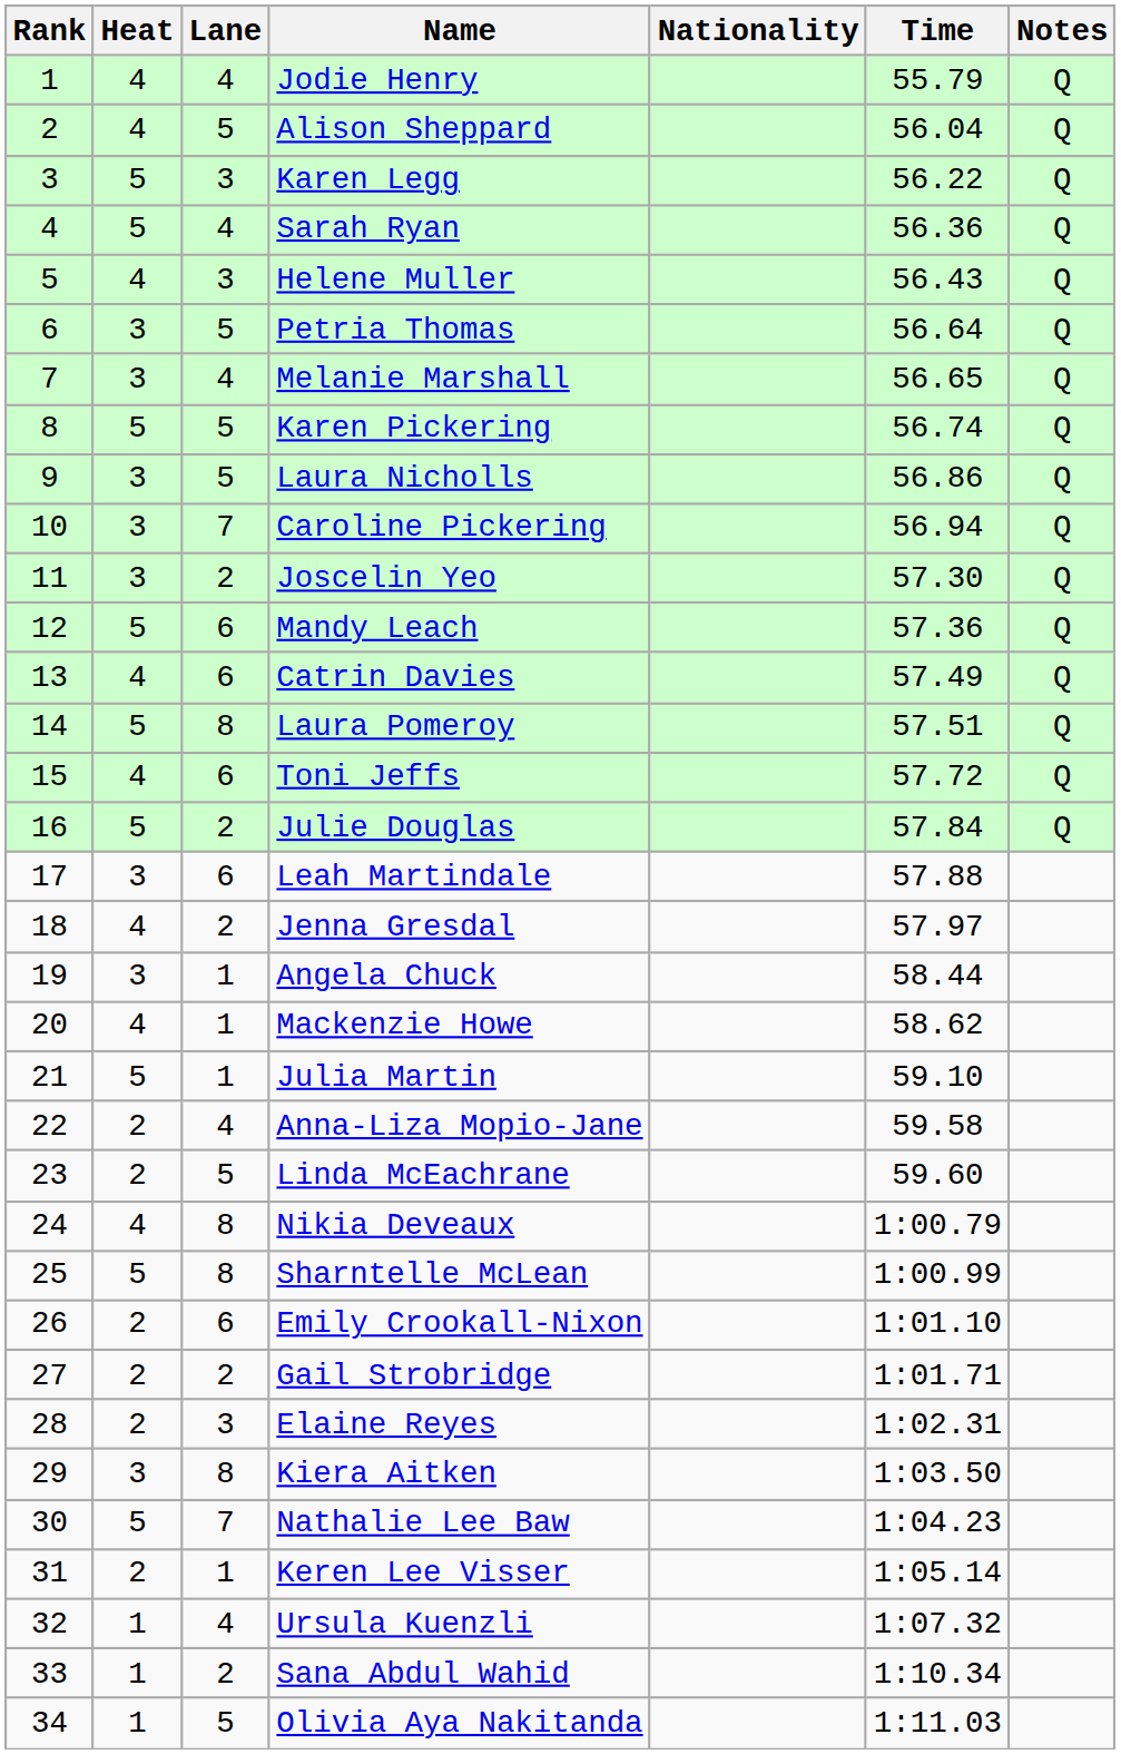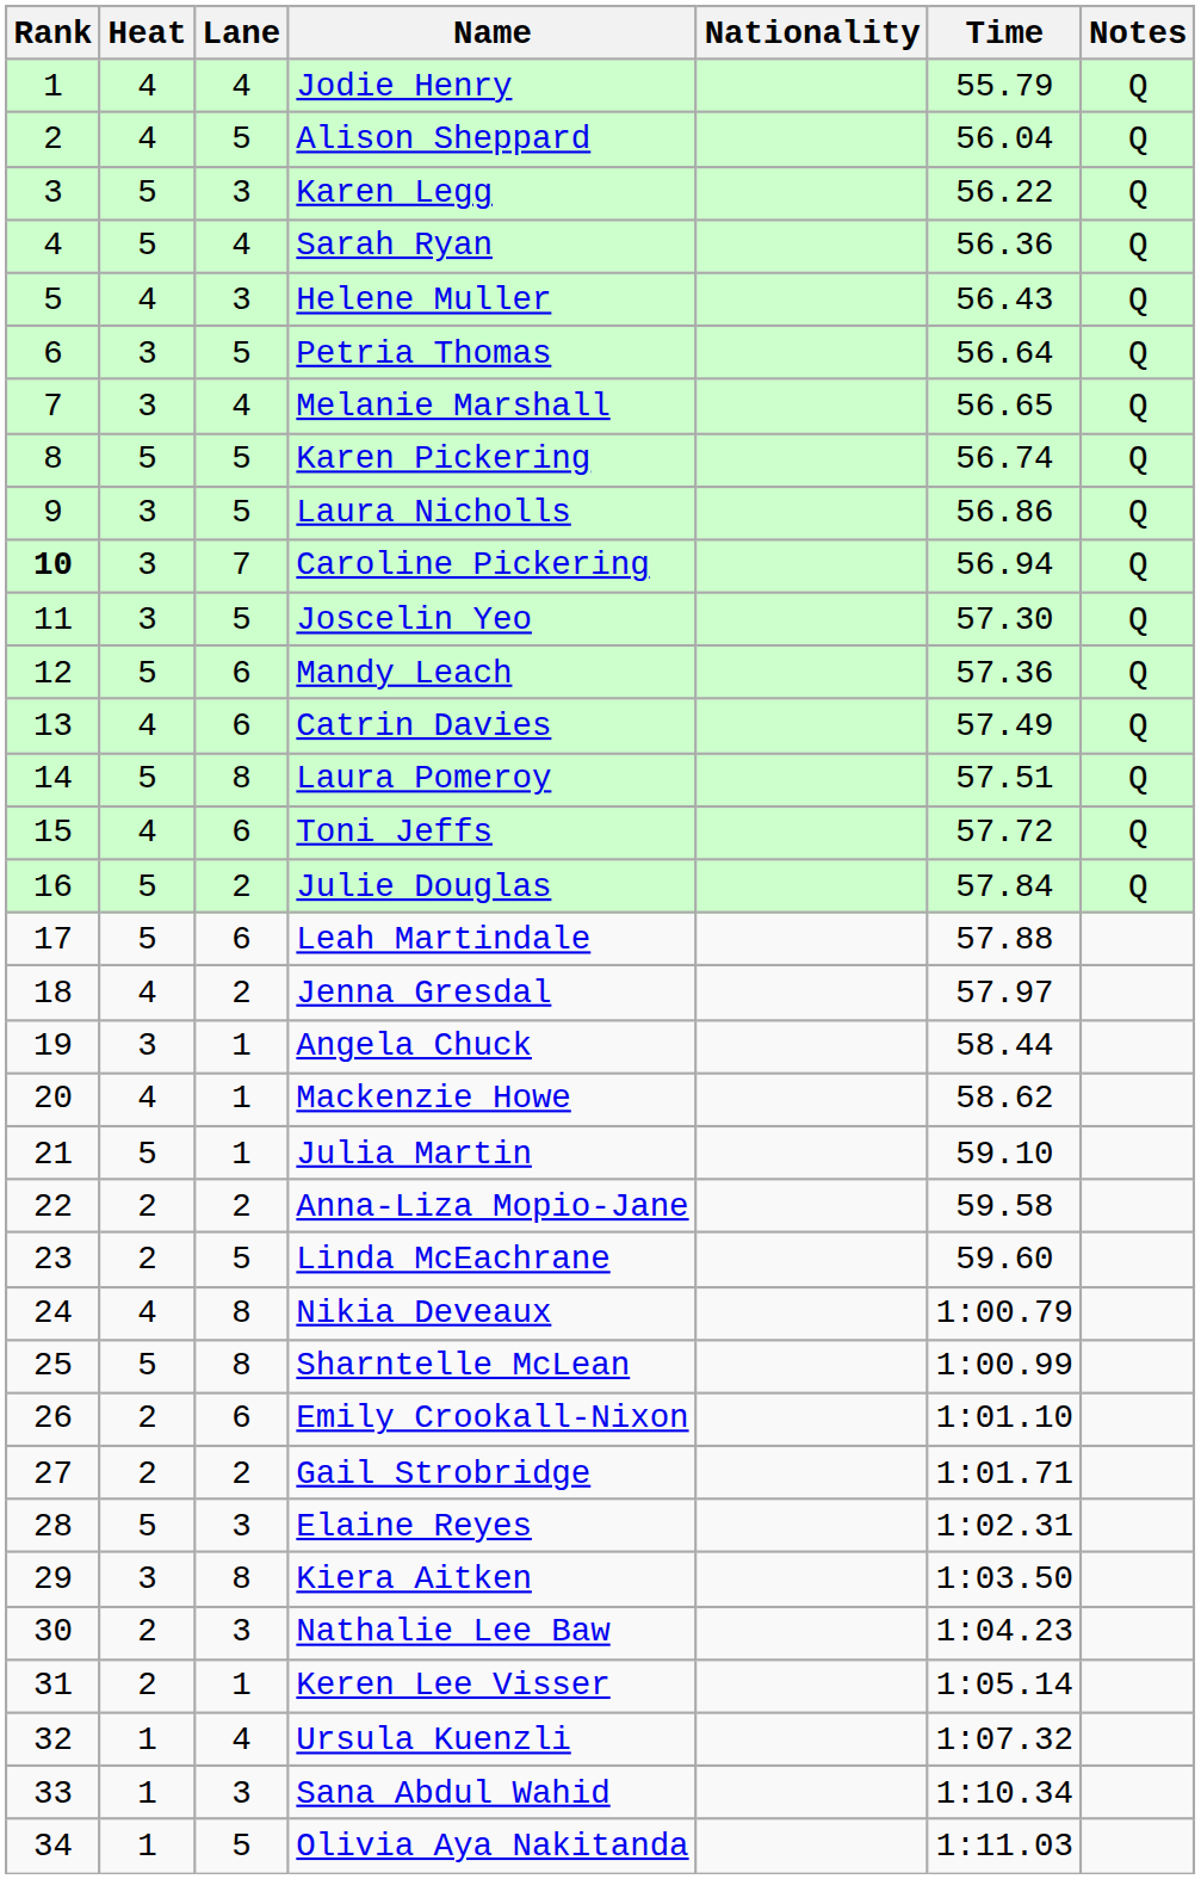 <table class="wikitable sortable" style="text-align:center">
 <tr>
 <th>Rank</th>
 <th>Heat</th>
 <th>Lane</th>
 <th>Name</th>
 <th>Nationality</th>
 <th>Time</th>
 <th>Notes</th>
 </tr>
 <tr bgcolor=ccffcc>
 <td>1</td>
 <td>4</td>
 <td>4</td>
 <td align=left><a href='#'>Jodie Henry</a></td>
 <td align=left></td>
 <td>55.79</td>
 <td>Q</td>
 </tr>
 <tr bgcolor=ccffcc>
 <td>2</td>
 <td>4</td>
 <td>5</td>
 <td align=left><a href='#'>Alison Sheppard</a></td>
 <td align=left></td>
 <td>56.04</td>
 <td>Q</td>
 </tr>
 <tr bgcolor=ccffcc>
 <td>3</td>
 <td>5</td>
 <td>3</td>
 <td align=left><a href='#'>Karen Legg</a></td>
 <td align=left></td>
 <td>56.22</td>
 <td>Q</td>
 </tr>
 <tr bgcolor=ccffcc>
 <td>4</td>
 <td>5</td>
 <td>4</td>
 <td align=left><a href='#'>Sarah Ryan</a></td>
 <td align=left></td>
 <td>56.36</td>
 <td>Q</td>
 </tr>
 <tr bgcolor=ccffcc>
 <td>5</td>
 <td>4</td>
 <td>3</td>
 <td align=left><a href='#'>Helene Muller</a></td>
 <td align=left></td>
 <td>56.43</td>
 <td>Q</td>
 </tr>
 <tr bgcolor=ccffcc>
 <td>6</td>
 <td>3</td>
 <td>5</td>
 <td align=left><a href='#'>Petria Thomas</a></td>
 <td align=left></td>
 <td>56.64</td>
 <td>Q</td>
 </tr>
 <tr bgcolor=ccffcc>
 <td>7</td>
 <td>3</td>
 <td>4</td>
 <td align=left><a href='#'>Melanie Marshall</a></td>
 <td align=left></td>
 <td>56.65</td>
 <td>Q</td>
 </tr>
 <tr bgcolor=ccffcc>
 <td>8</td>
 <td>5</td>
 <td>5</td>
 <td align=left><a href='#'>Karen Pickering</a></td>
 <td align=left></td>
 <td>56.74</td>
 <td>Q</td>
 </tr>
 <tr bgcolor=ccffcc>
 <td>9</td>
 <td>3</td>
 <td>5</td>
 <td align=left><a href='#'>Laura Nicholls</a></td>
 <td align=left></td>
 <td>56.86</td>
 <td>Q</td>
 </tr>
 <tr bgcolor=ccffcc>
-<td>10</td>
+<td><strong>10</strong></td>
 <td>3</td>
 <td>7</td>
 <td align=left><a href='#'>Caroline Pickering</a></td>
 <td align=left></td>
 <td>56.94</td>
 <td>Q</td>
 </tr>
 <tr bgcolor=ccffcc>
 <td>11</td>
 <td>3</td>
-<td>2</td>
+<td>5</td>
 <td align=left><a href='#'>Joscelin Yeo</a></td>
 <td align=left></td>
 <td>57.30</td>
 <td>Q</td>
 </tr>
 <tr bgcolor=ccffcc>
 <td>12</td>
 <td>5</td>
 <td>6</td>
 <td align=left><a href='#'>Mandy Leach</a></td>
 <td align=left></td>
 <td>57.36</td>
 <td>Q</td>
 </tr>
 <tr bgcolor=ccffcc>
 <td>13</td>
 <td>4</td>
 <td>6</td>
 <td align=left><a href='#'>Catrin Davies</a></td>
 <td align=left></td>
 <td>57.49</td>
 <td>Q</td>
 </tr>
 <tr bgcolor=ccffcc>
 <td>14</td>
 <td>5</td>
 <td>8</td>
 <td align=left><a href='#'>Laura Pomeroy</a></td>
 <td align=left></td>
 <td>57.51</td>
 <td>Q</td>
 </tr>
 <tr bgcolor=ccffcc>
 <td>15</td>
 <td>4</td>
 <td>6</td>
 <td align=left><a href='#'>Toni Jeffs</a></td>
 <td align=left></td>
 <td>57.72</td>
 <td>Q</td>
 </tr>
 <tr bgcolor=ccffcc>
 <td>16</td>
 <td>5</td>
 <td>2</td>
 <td align=left><a href='#'>Julie Douglas</a></td>
 <td align=left></td>
 <td>57.84</td>
 <td>Q</td>
 </tr>
 <tr>
 <td>17</td>
-<td>3</td>
+<td>5</td>
 <td>6</td>
 <td align=left><a href='#'>Leah Martindale</a></td>
 <td align=left></td>
 <td>57.88</td>
 <td></td>
 </tr>
 <tr>
 <td>18</td>
 <td>4</td>
 <td>2</td>
 <td align=left><a href='#'>Jenna Gresdal</a></td>
 <td align=left></td>
 <td>57.97</td>
 <td></td>
 </tr>
 <tr>
 <td>19</td>
 <td>3</td>
 <td>1</td>
 <td align=left><a href='#'>Angela Chuck</a></td>
 <td align=left></td>
 <td>58.44</td>
 <td></td>
 </tr>
 <tr>
 <td>20</td>
 <td>4</td>
 <td>1</td>
 <td align=left><a href='#'>Mackenzie Howe</a></td>
 <td align=left></td>
 <td>58.62</td>
 <td></td>
 </tr>
 <tr>
 <td>21</td>
 <td>5</td>
 <td>1</td>
 <td align=left><a href='#'>Julia Martin</a></td>
 <td align=left></td>
 <td>59.10</td>
 <td></td>
 </tr>
 <tr>
 <td>22</td>
 <td>2</td>
-<td>4</td>
+<td>2</td>
 <td align=left><a href='#'>Anna-Liza Mopio-Jane</a></td>
 <td align=left></td>
 <td>59.58</td>
 <td></td>
 </tr>
 <tr>
 <td>23</td>
 <td>2</td>
 <td>5</td>
 <td align=left><a href='#'>Linda McEachrane</a></td>
 <td align=left></td>
 <td>59.60</td>
 <td></td>
 </tr>
 <tr>
 <td>24</td>
 <td>4</td>
 <td>8</td>
 <td align=left><a href='#'>Nikia Deveaux</a></td>
 <td align=left></td>
 <td>1:00.79</td>
 <td></td>
 </tr>
 <tr>
 <td>25</td>
 <td>5</td>
 <td>8</td>
 <td align=left><a href='#'>Sharntelle McLean</a></td>
 <td align=left></td>
 <td>1:00.99</td>
 <td></td>
 </tr>
 <tr>
 <td>26</td>
 <td>2</td>
 <td>6</td>
 <td align=left><a href='#'>Emily Crookall-Nixon</a></td>
 <td align=left></td>
 <td>1:01.10</td>
 <td></td>
 </tr>
 <tr>
 <td>27</td>
 <td>2</td>
 <td>2</td>
 <td align=left><a href='#'>Gail Strobridge</a></td>
 <td align=left></td>
 <td>1:01.71</td>
 <td></td>
 </tr>
 <tr>
 <td>28</td>
-<td>2</td>
+<td>5</td>
 <td>3</td>
 <td align=left><a href='#'>Elaine Reyes</a></td>
 <td align=left></td>
 <td>1:02.31</td>
 <td></td>
 </tr>
 <tr>
 <td>29</td>
 <td>3</td>
 <td>8</td>
 <td align=left><a href='#'>Kiera Aitken</a></td>
 <td align=left></td>
 <td>1:03.50</td>
 <td></td>
 </tr>
 <tr>
 <td>30</td>
-<td>5</td>
-<td>7</td>
+<td>2</td>
+<td>3</td>
 <td align=left><a href='#'>Nathalie Lee Baw</a></td>
 <td align=left></td>
 <td>1:04.23</td>
 <td></td>
 </tr>
 <tr>
 <td>31</td>
 <td>2</td>
 <td>1</td>
 <td align=left><a href='#'>Keren Lee Visser</a></td>
 <td align=left></td>
 <td>1:05.14</td>
 <td></td>
 </tr>
 <tr>
 <td>32</td>
 <td>1</td>
 <td>4</td>
 <td align=left><a href='#'>Ursula Kuenzli</a></td>
 <td align=left></td>
 <td>1:07.32</td>
 <td></td>
 </tr>
 <tr>
 <td>33</td>
 <td>1</td>
-<td>2</td>
+<td>3</td>
 <td align=left><a href='#'>Sana Abdul Wahid</a></td>
 <td align=left></td>
 <td>1:10.34</td>
 <td></td>
 </tr>
 <tr>
 <td>34</td>
 <td>1</td>
 <td>5</td>
 <td align=left><a href='#'>Olivia Aya Nakitanda</a></td>
 <td align=left></td>
 <td>1:11.03</td>
 <td></td>
 </tr>
 </table>
